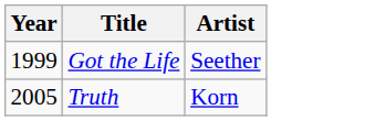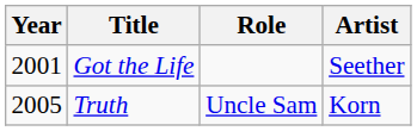 <table class="wikitable plainrowheaders sortable">
 <tr>
 <th scope=col>Year</th>
 <th scope=col>Title</th>
+<th scope=col>Role</th>
 <th scope=col>Artist</th>
 </tr>
 <tr>
-<td>1999</td>
+<td>2001</td>
 <td><em><a href='#'>Got the Life</a></em></td>
+<td></td>
 <td><a href='#'>Seether</a></td>
 </tr>
 <tr>
 <td>2005</td>
 <td><em><a href='#'>Truth</a></em></td>
+<td><a href='#'>Uncle Sam</a></td>
 <td><a href='#'>Korn</a></td>
 </tr>
 </table>
